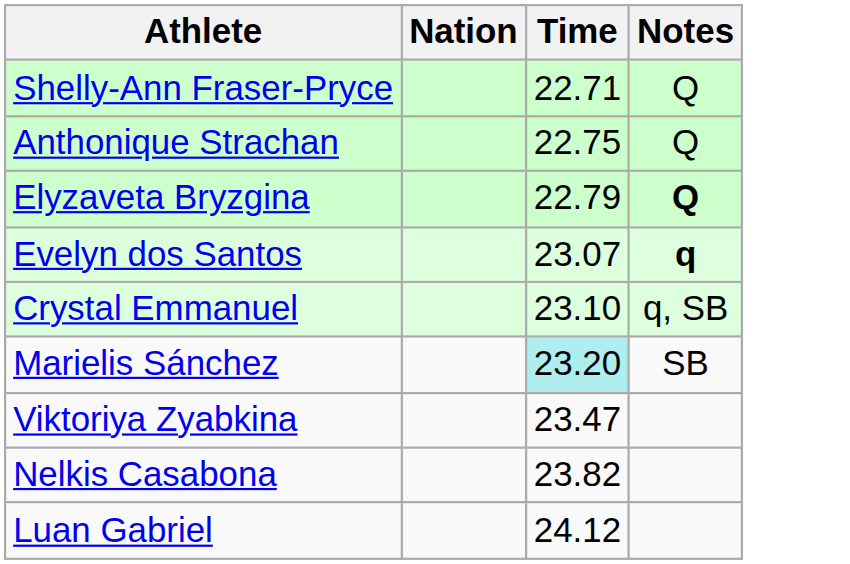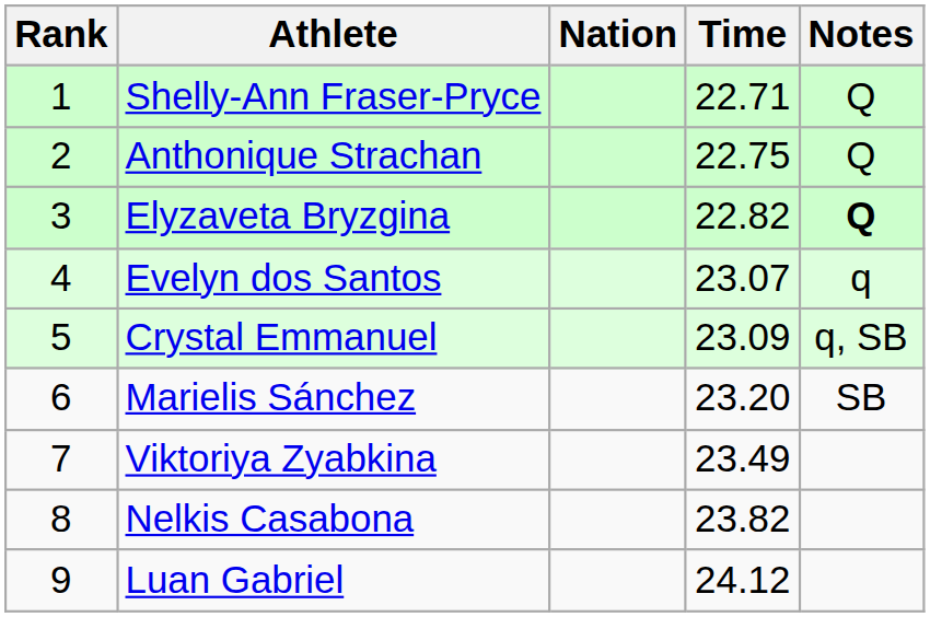 <table class="wikitable sortable" style="text-align:center">
 <tr>
+<th>Rank</th>
 <th>Athlete</th>
 <th>Nation</th>
 <th>Time</th>
 <th>Notes</th>
 </tr>
 <tr bgcolor=#ccffcc>
+<td>1</td>
 <td align=left><a href='#'>Shelly-Ann Fraser-Pryce</a></td>
 <td align=left></td>
 <td>22.71</td>
 <td>Q</td>
 </tr>
 <tr bgcolor=#ccffcc>
+<td>2</td>
 <td align=left><a href='#'>Anthonique Strachan</a></td>
 <td align=left></td>
 <td>22.75</td>
 <td>Q</td>
 </tr>
 <tr bgcolor=#ccffcc>
+<td>3</td>
 <td align=left><a href='#'>Elyzaveta Bryzgina</a></td>
 <td align=left></td>
-<td>22.79</td>
+<td>22.82</td>
 <td><strong>Q</strong></td>
 </tr>
 <tr bgcolor=#ddffdd>
+<td>4</td>
 <td align=left><a href='#'>Evelyn dos Santos</a></td>
 <td align=left></td>
 <td>23.07</td>
-<td><strong>q</strong></td>
+<td>q</td>
 </tr>
 <tr bgcolor=#ddffdd>
+<td>5</td>
 <td align=left><a href='#'>Crystal Emmanuel</a></td>
 <td align=left></td>
-<td>23.10</td>
+<td>23.09</td>
 <td>q, SB</td>
 </tr>
 <tr>
+<td>6</td>
 <td align=left><a href='#'>Marielis Sánchez</a></td>
 <td align=left></td>
-<td style="background: paleturquoise;">23.20</td>
+<td>23.20</td>
 <td>SB</td>
 </tr>
 <tr>
+<td>7</td>
 <td align=left><a href='#'>Viktoriya Zyabkina</a></td>
 <td align=left></td>
-<td>23.47</td>
+<td>23.49</td>
 <td></td>
 </tr>
 <tr>
+<td>8</td>
 <td align=left><a href='#'>Nelkis Casabona</a></td>
 <td align=left></td>
 <td>23.82</td>
 <td></td>
 </tr>
 <tr>
+<td>9</td>
 <td align=left><a href='#'>Luan Gabriel</a></td>
 <td align=left></td>
 <td>24.12</td>
 <td></td>
 </tr>
 </table>
